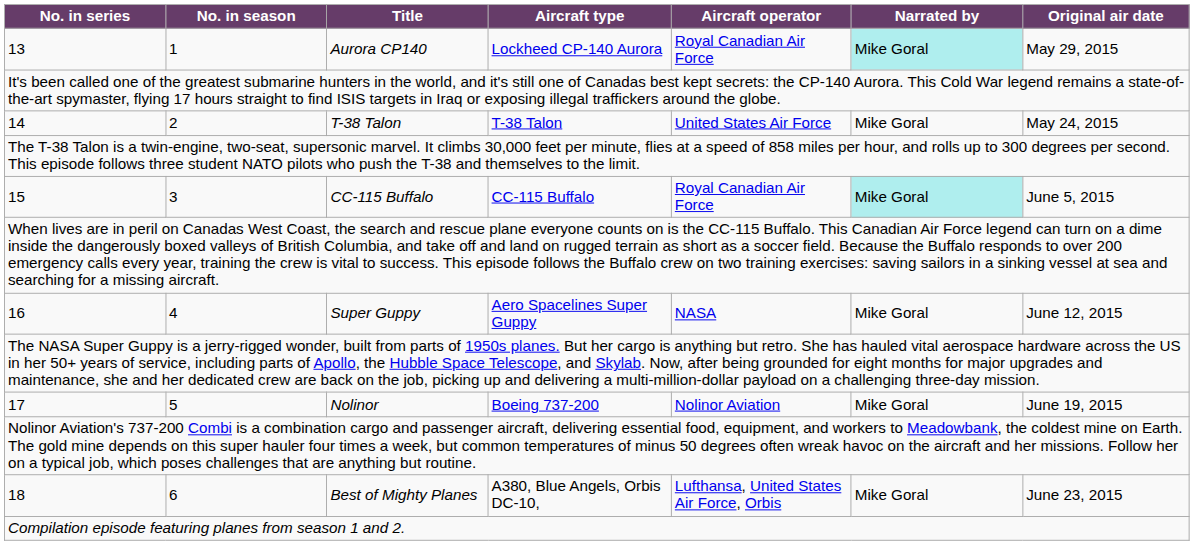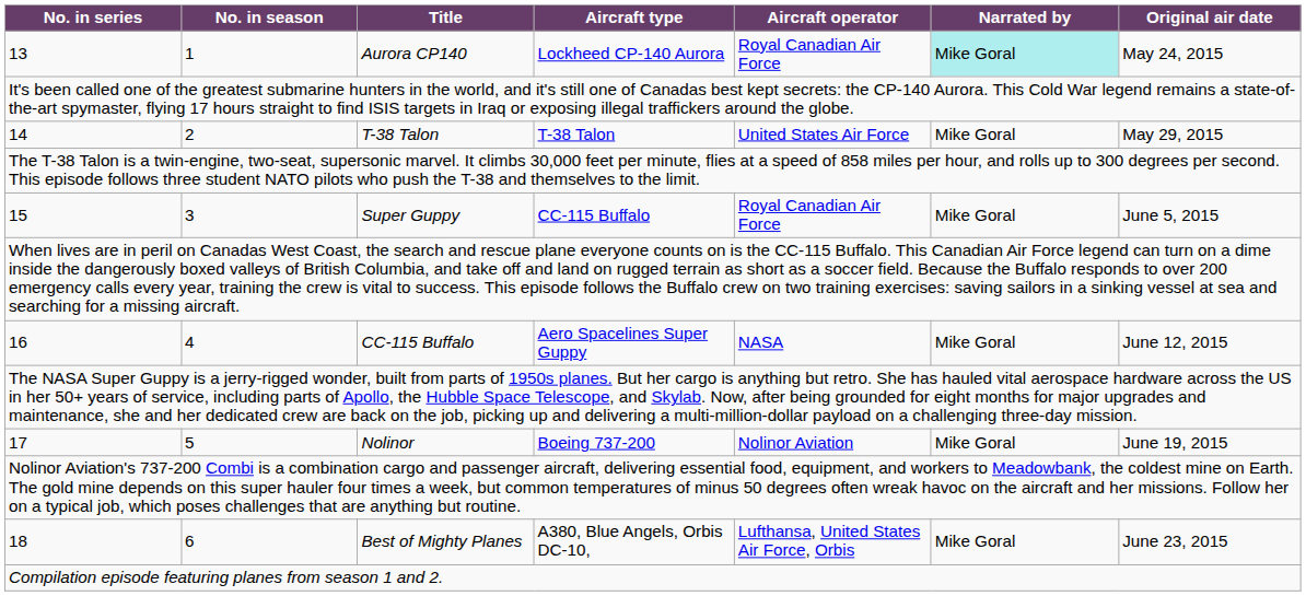 <table class="wikitable">
 <tr>
 <th width="5%" scope="col" style="background-color: #663c69; color: #ffffff;">No. in series</th>
 <th width="5%" scope="col" style="background-color: #663c69; color: #ffffff;">No. in season</th>
 <th width="5%" scope="col" style="background-color: #663c69; color: #ffffff;">Title</th>
 <th width="5%" scope="col" style="background-color: #663c69; color: #ffffff;">Aircraft type</th>
 <th width="5%" scope="col" style="background-color: #663c69; color: #ffffff;">Aircraft operator</th>
 <th width="5%" scope="col" style="background-color: #663c69; color: #ffffff;">Narrated by</th>
 <th width="5%" scope="col" style="background-color: #663c69; color: #ffffff;">Original air date</th>
 </tr>
 <tr>
 <td>13</td>
 <td>1</td>
 <td><em>Aurora CP140</em></td>
 <td><a href='#'>Lockheed CP-140 Aurora</a></td>
 <td><a href='#'>Royal Canadian Air Force</a></td>
 <td style="background: paleturquoise;">Mike Goral</td>
-<td>May 29, 2015</td>
+<td>May 24, 2015</td>
 </tr>
 <tr>
 <td colspan="7">It's been called one of the greatest submarine hunters in the world, and it's still one of Canadas best kept secrets: the CP-140 Aurora. This Cold War legend remains a state-of-the-art spymaster, flying 17 hours straight to find ISIS targets in Iraq or exposing illegal traffickers around the globe.</td>
 </tr>
 <tr>
 <td>14</td>
 <td>2</td>
 <td><em>T-38 Talon</em></td>
 <td><a href='#'>T-38 Talon</a></td>
 <td><a href='#'>United States Air Force</a></td>
 <td>Mike Goral</td>
-<td>May 24, 2015</td>
+<td>May 29, 2015</td>
 </tr>
 <tr>
 <td colspan="7">The T-38 Talon is a twin-engine, two-seat, supersonic marvel. It climbs 30,000 feet per minute, flies at a speed of 858 miles per hour, and rolls up to 300 degrees per second. This episode follows three student NATO pilots who push the T-38 and themselves to the limit.</td>
 </tr>
 <tr>
 <td>15</td>
 <td>3</td>
-<td><em>CC-115 Buffalo</em></td>
+<td><em>Super Guppy</em></td>
 <td><a href='#'>CC-115 Buffalo</a></td>
 <td><a href='#'>Royal Canadian Air Force</a></td>
-<td style="background: paleturquoise;">Mike Goral</td>
+<td>Mike Goral</td>
 <td>June 5, 2015</td>
 </tr>
 <tr>
 <td colspan="7">When lives are in peril on Canadas West Coast, the search and rescue plane everyone counts on is the CC-115 Buffalo. This Canadian Air Force legend can turn on a dime inside the dangerously boxed valleys of British Columbia, and take off and land on rugged terrain as short as a soccer field. Because the Buffalo responds to over 200 emergency calls every year, training the crew is vital to success. This episode follows the Buffalo crew on two training exercises: saving sailors in a sinking vessel at sea and searching for a missing aircraft.</td>
 </tr>
 <tr>
 <td>16</td>
 <td>4</td>
-<td><em>Super Guppy</em></td>
+<td><em>CC-115 Buffalo</em></td>
 <td><a href='#'>Aero Spacelines Super Guppy</a></td>
 <td><a href='#'>NASA</a></td>
 <td>Mike Goral</td>
 <td>June 12, 2015</td>
 </tr>
 <tr>
 <td colspan="7">The NASA Super Guppy is a jerry-rigged wonder, built from parts of <a href='#'>1950s planes.</a> But her cargo is anything but retro. She has hauled vital aerospace hardware across the US in her 50+ years of service, including parts of <a href='#'>Apollo</a>, the <a href='#'>Hubble Space Telescope</a>, and <a href='#'>Skylab</a>. Now, after being grounded for eight months for major upgrades and maintenance, she and her dedicated crew are back on the job, picking up and delivering a multi-million-dollar payload on a challenging three-day mission.</td>
 </tr>
 <tr>
 <td>17</td>
 <td>5</td>
 <td><em>Nolinor</em></td>
 <td><a href='#'>Boeing 737-200</a></td>
 <td><a href='#'>Nolinor Aviation</a></td>
 <td>Mike Goral</td>
 <td>June 19, 2015</td>
 </tr>
 <tr>
 <td colspan="7">Nolinor Aviation's 737-200 <a href='#'>Combi</a> is a combination cargo and passenger aircraft, delivering essential food, equipment, and workers to <a href='#'>Meadowbank</a>, the coldest mine on Earth. The gold mine depends on this super hauler four times a week, but common temperatures of minus 50 degrees often wreak havoc on the aircraft and her missions. Follow her on a typical job, which poses challenges that are anything but routine.</td>
 </tr>
 <tr>
 <td>18</td>
 <td>6</td>
 <td><em>Best of Mighty Planes</em></td>
 <td>A380, Blue Angels, Orbis DC-10,</td>
 <td><a href='#'>Lufthansa</a>, <a href='#'>United States Air Force</a>, <a href='#'>Orbis</a></td>
 <td>Mike Goral</td>
 <td>June 23, 2015</td>
 </tr>
 <tr>
 <td colspan="7"><em>Compilation episode featuring planes from season 1 and 2.</em></td>
 </tr>
 </table>
